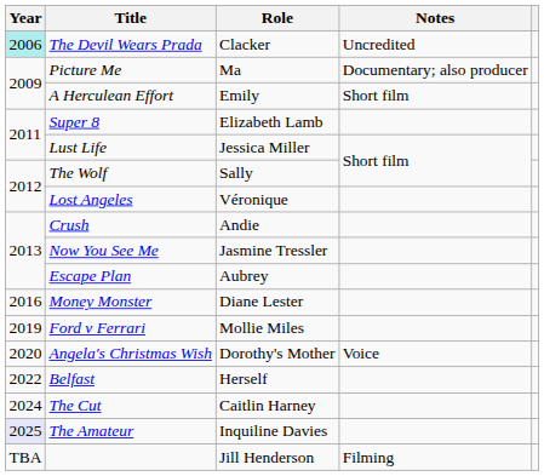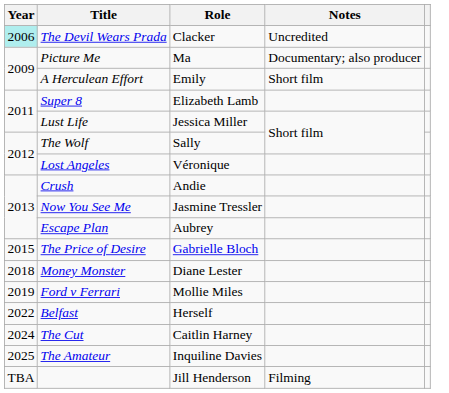 <table class="wikitable sortable">
 <tr>
 <th>Year</th>
 <th>Title</th>
 <th>Role</th>
 <th class="unsortable">Notes</th>
 <th class="unsortable"></th>
 </tr>
 <tr>
 <td style="background: paleturquoise;">2006</td>
 <td><em><a href='#'>The Devil Wears Prada</a></em></td>
 <td>Clacker</td>
 <td>Uncredited</td>
 <td></td>
 </tr>
 <tr>
 <td rowspan="2">2009</td>
 <td><em>Picture Me</em></td>
 <td>Ma</td>
 <td>Documentary; also producer</td>
 <td></td>
 </tr>
 <tr>
 <td><em>A Herculean Effort</em></td>
 <td>Emily</td>
 <td>Short film</td>
 <td></td>
 </tr>
 <tr>
 <td rowspan="2">2011</td>
 <td><em><a href='#'>Super 8</a></em></td>
 <td>Elizabeth Lamb</td>
 <td></td>
 <td></td>
 </tr>
 <tr>
 <td><em>Lust Life</em></td>
 <td>Jessica Miller</td>
 <td rowspan="2">Short film</td>
 <td></td>
 </tr>
 <tr>
 <td rowspan="2">2012</td>
 <td><em>The Wolf</em></td>
 <td>Sally</td>
 <td></td>
 </tr>
 <tr>
 <td><em><a href='#'>Lost Angeles</a></em></td>
 <td>Véronique</td>
 <td></td>
 <td></td>
 </tr>
 <tr>
 <td rowspan="3">2013</td>
 <td><em><a href='#'>Crush</a></em></td>
 <td>Andie</td>
 <td></td>
 <td></td>
 </tr>
 <tr>
 <td><em><a href='#'>Now You See Me</a></em></td>
 <td>Jasmine Tressler</td>
 <td></td>
 <td></td>
 </tr>
 <tr>
 <td><em><a href='#'>Escape Plan</a></em></td>
 <td>Aubrey</td>
 <td></td>
 <td></td>
 </tr>
 <tr>
-<td>2016</td>
+<td>2015</td>
+<td><em><a href='#'>The Price of Desire</a></em></td>
+<td><a href='#'>Gabrielle Bloch</a></td>
+<td></td>
+<td></td>
+</tr>
+<tr>
+<td>2018</td>
 <td><em><a href='#'>Money Monster</a></em></td>
 <td>Diane Lester</td>
 <td></td>
 <td></td>
 </tr>
 <tr>
 <td>2019</td>
 <td><em><a href='#'>Ford v Ferrari</a></em></td>
 <td>Mollie Miles</td>
 <td></td>
-<td></td>
-</tr>
-<tr>
-<td>2020</td>
-<td><em><a href='#'>Angela's Christmas Wish</a></em></td>
-<td>Dorothy's Mother</td>
-<td>Voice</td>
 <td></td>
 </tr>
 <tr>
 <td>2022</td>
 <td><em><a href='#'>Belfast</a></em></td>
 <td>Herself</td>
 <td></td>
 <td></td>
 </tr>
 <tr>
 <td>2024</td>
 <td><em><a href='#'>The Cut</a></em></td>
 <td>Caitlin Harney</td>
 <td></td>
 <td></td>
 </tr>
 <tr>
-<td style="background: lavender;">2025</td>
+<td>2025</td>
 <td><em><a href='#'>The Amateur</a></em></td>
 <td>Inquiline Davies</td>
 <td></td>
 <td></td>
 </tr>
 <tr>
 <td>TBA</td>
 <td></td>
 <td>Jill Henderson</td>
 <td>Filming</td>
 <td></td>
 </tr>
 </table>
